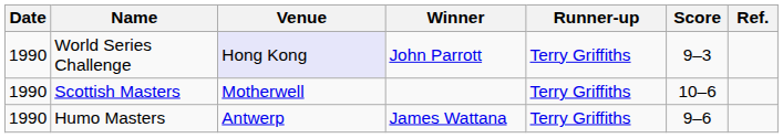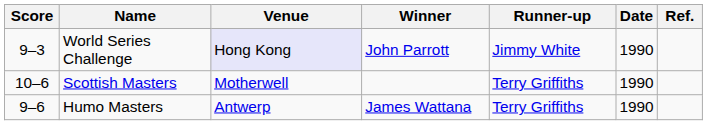 <table class = "wikitable">
 <tr style="background:#efefef;">
-<th width=30>Date</th>
+<th width=50 align="center">Score</th>
 <th width=150>Name</th>
 <th width=150>Venue</th>
 <th width=125>Winner</th>
 <th width=125>Runner-up</th>
-<th width=50 align="center">Score</th>
+<th width=30>Date</th>
 <th width=40 align="center">Ref.</th>
 </tr>
 <tr>
-<td>1990</td>
+<td align="center">9–3</td>
 <td>World Series Challenge</td>
 <td style="background: lavender;"> Hong Kong</td>
 <td> <a href='#'>John Parrott</a></td>
-<td> <a href='#'>Terry Griffiths</a></td>
-<td align="center">9–3</td>
+<td> <a href='#'>Jimmy White</a></td>
+<td>1990</td>
 <td align="center"></td>
 </tr>
 <tr>
-<td>1990</td>
+<td align="center">10–6</td>
 <td><a href='#'>Scottish Masters</a></td>
 <td> <a href='#'>Motherwell</a></td>
 <td></td>
 <td> <a href='#'>Terry Griffiths</a></td>
-<td align="center">10–6</td>
+<td>1990</td>
 <td align="center"></td>
 </tr>
 <tr>
-<td>1990</td>
+<td align="center">9–6</td>
 <td>Humo Masters</td>
 <td> <a href='#'>Antwerp</a></td>
 <td> <a href='#'>James Wattana</a></td>
 <td> <a href='#'>Terry Griffiths</a></td>
-<td align="center">9–6</td>
+<td>1990</td>
 <td align="center"></td>
 </tr>
 </table>
